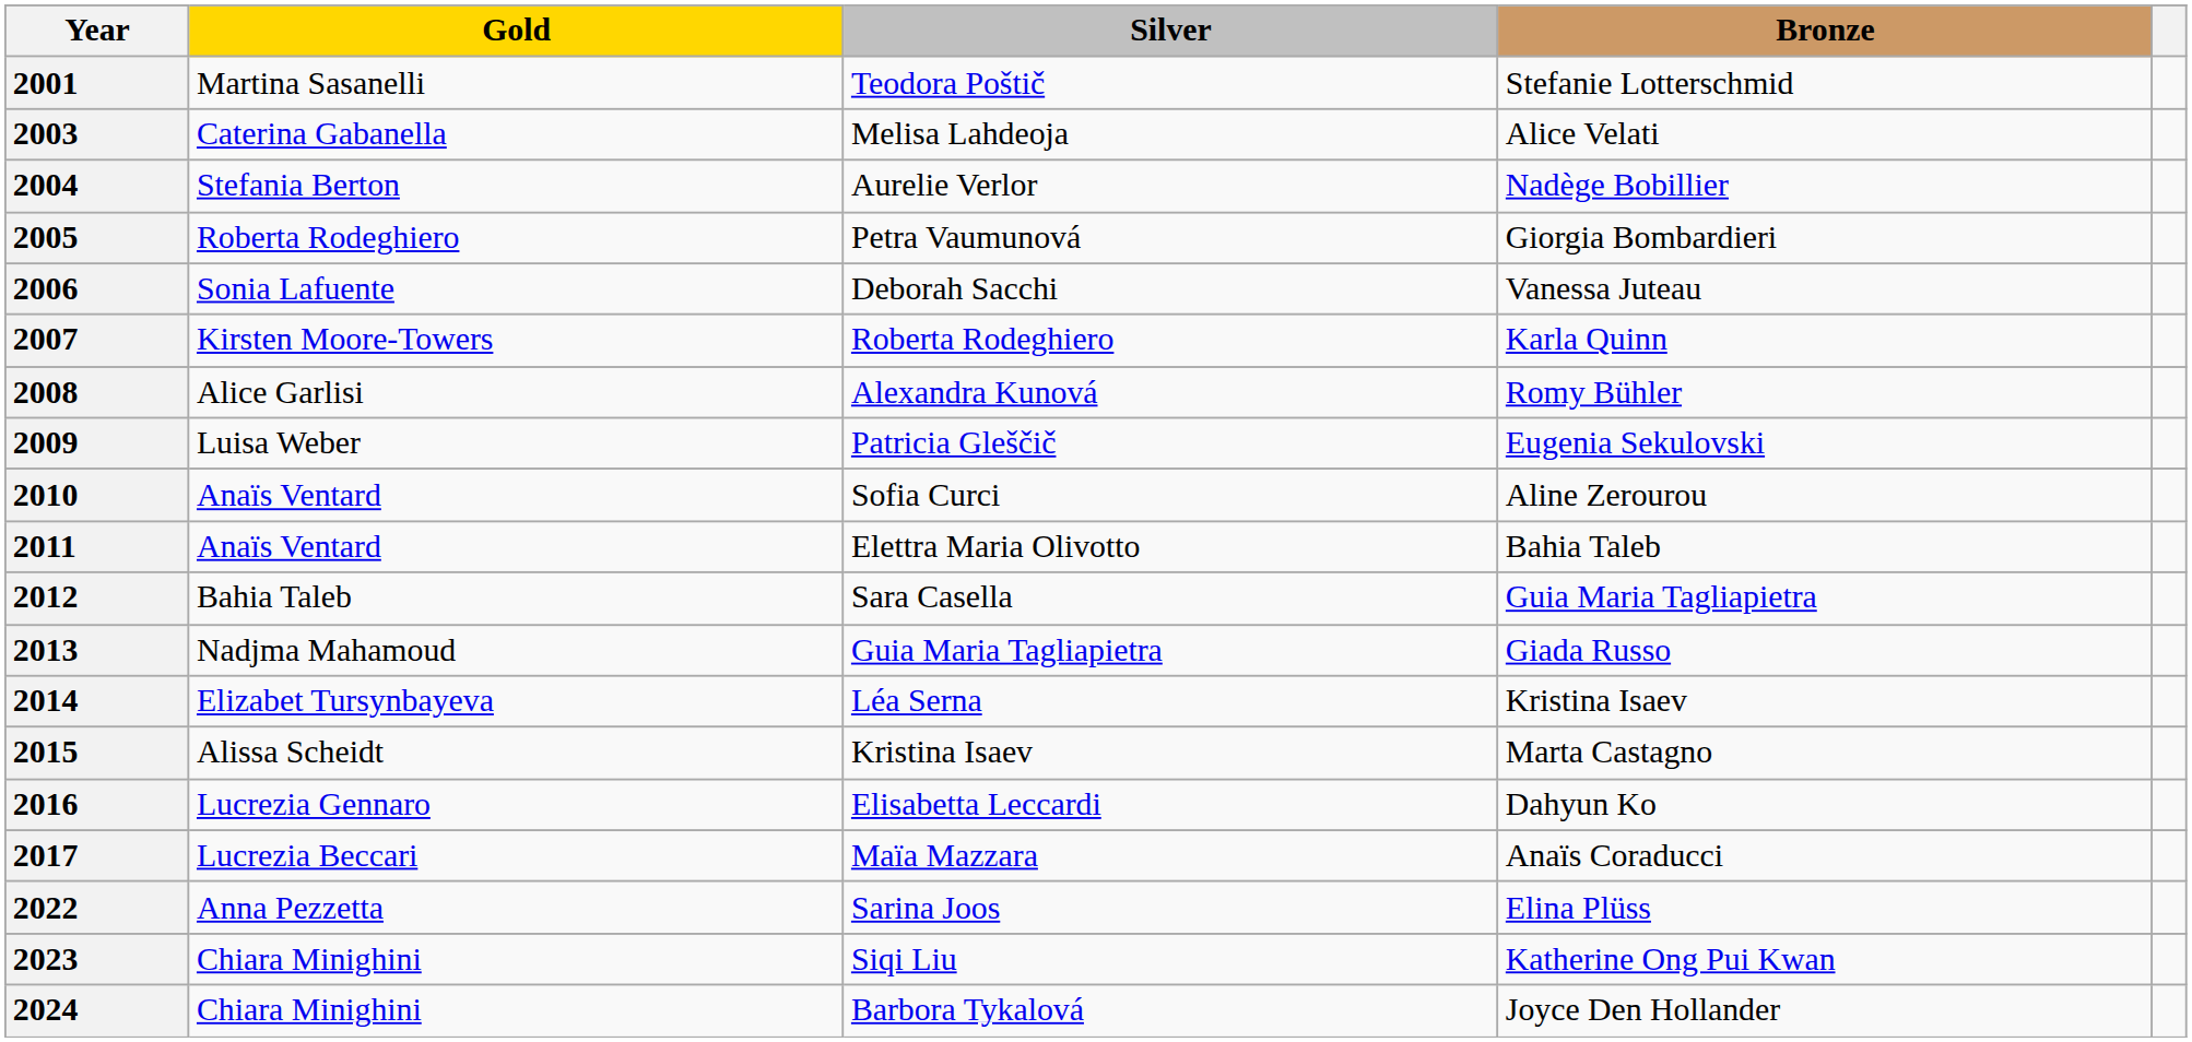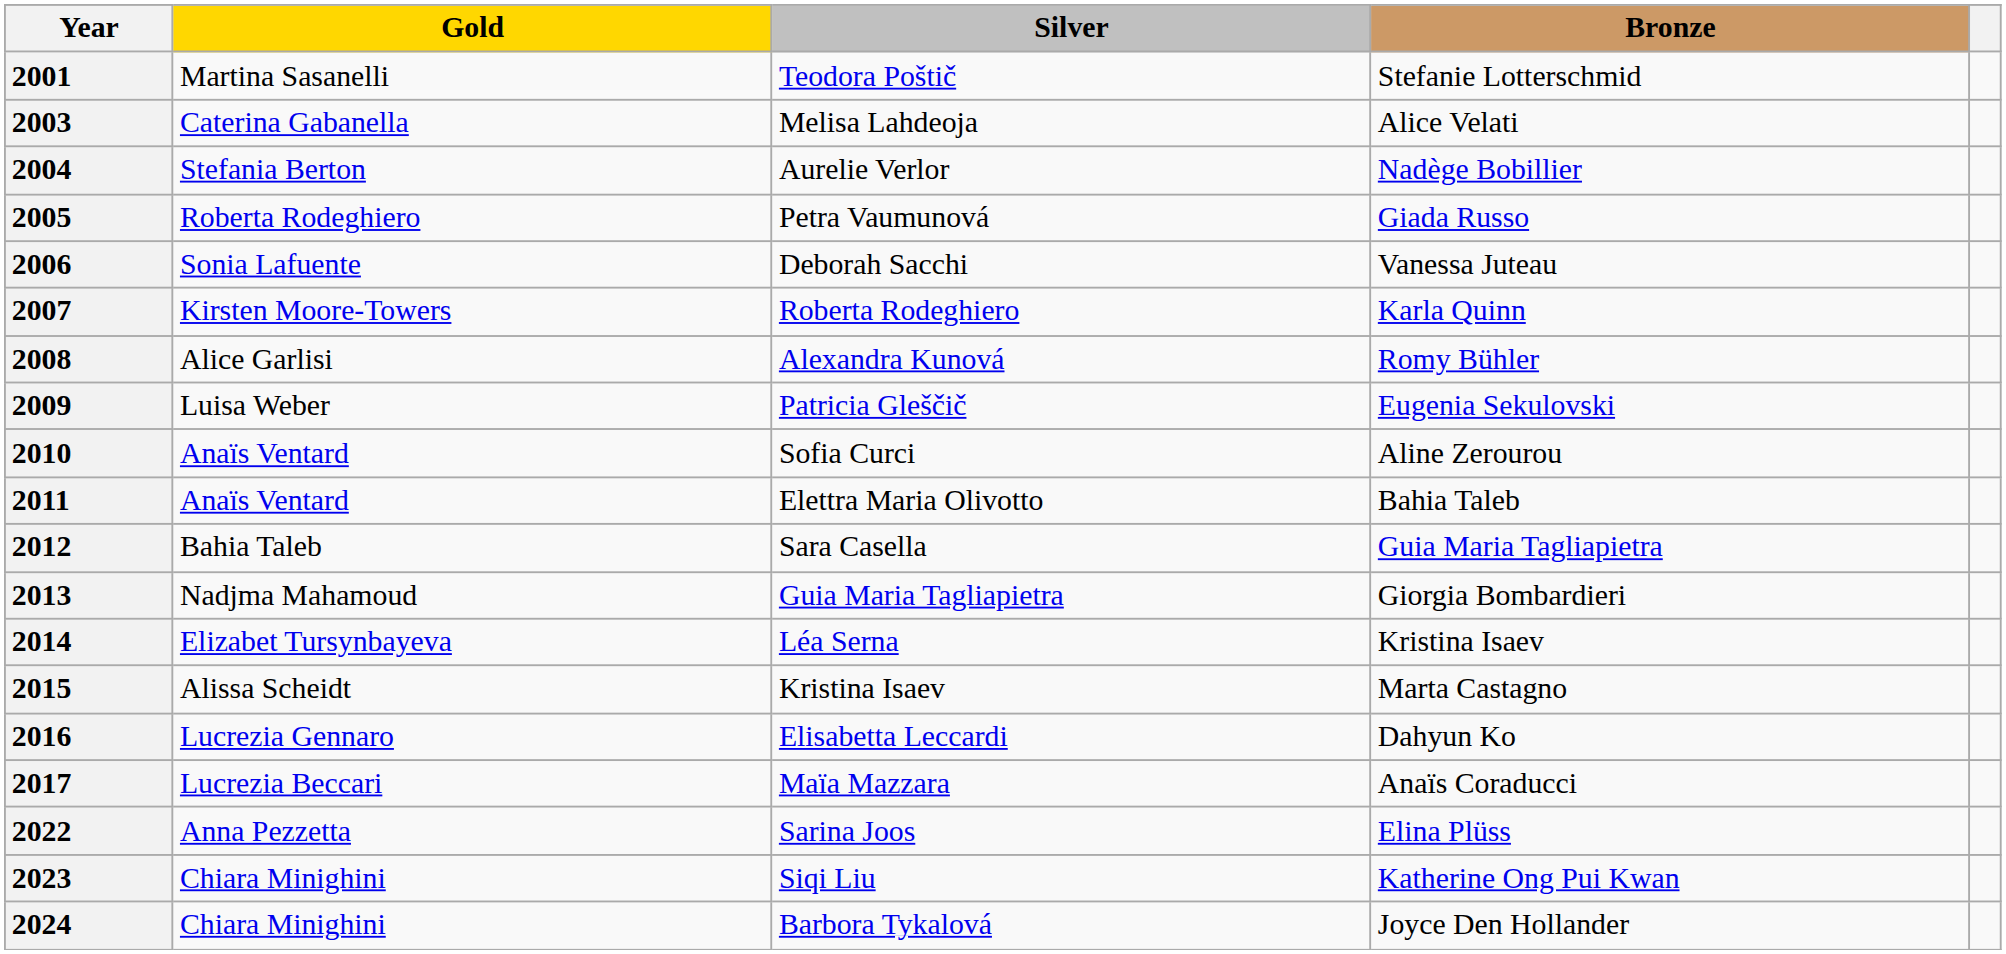 <table class="wikitable unsortable" style="text-align:left; width:85%">
 <tr>
 <th scope="col" style="text-align:center">Year</th>
 <td scope="col" style="text-align:center; width:30%; background:gold"><strong>Gold</strong></td>
 <td scope="col" style="text-align:center; width:30%; background:silver"><strong>Silver</strong></td>
 <td scope="col" style="text-align:center; width:30%; background:#c96"><strong>Bronze</strong></td>
 <th scope="col" style="text-align:center"></th>
 </tr>
 <tr>
 <th scope="row" style="text-align:left">2001</th>
 <td> Martina Sasanelli</td>
 <td> <a href='#'>Teodora Poštič</a></td>
 <td> Stefanie Lotterschmid</td>
 <td></td>
 </tr>
 <tr>
 <th scope="row" style="text-align:left">2003</th>
 <td> <a href='#'>Caterina Gabanella</a></td>
 <td> Melisa Lahdeoja</td>
 <td> Alice Velati</td>
 <td></td>
 </tr>
 <tr>
 <th scope="row" style="text-align:left">2004</th>
 <td> <a href='#'>Stefania Berton</a></td>
 <td> Aurelie Verlor</td>
 <td> <a href='#'>Nadège Bobillier</a></td>
 <td></td>
 </tr>
 <tr>
 <th scope="row" style="text-align:left">2005</th>
 <td> <a href='#'>Roberta Rodeghiero</a></td>
 <td> Petra Vaumunová</td>
-<td> Giorgia Bombardieri</td>
+<td> <a href='#'>Giada Russo</a></td>
 <td></td>
 </tr>
 <tr>
 <th scope="row" style="text-align:left">2006</th>
 <td> <a href='#'>Sonia Lafuente</a></td>
 <td> Deborah Sacchi</td>
 <td> Vanessa Juteau</td>
 <td></td>
 </tr>
 <tr>
 <th scope="row" style="text-align:left">2007</th>
 <td> <a href='#'>Kirsten Moore-Towers</a></td>
 <td> <a href='#'>Roberta Rodeghiero</a></td>
 <td> <a href='#'>Karla Quinn</a></td>
 <td></td>
 </tr>
 <tr>
 <th scope="row" style="text-align:left">2008</th>
 <td> Alice Garlisi</td>
 <td> <a href='#'>Alexandra Kunová</a></td>
 <td> <a href='#'>Romy Bühler</a></td>
 <td></td>
 </tr>
 <tr>
 <th scope="row" style="text-align:left">2009</th>
 <td> Luisa Weber</td>
 <td> <a href='#'>Patricia Gleščič</a></td>
 <td> <a href='#'>Eugenia Sekulovski</a></td>
 <td></td>
 </tr>
 <tr>
 <th scope="row" style="text-align:left">2010</th>
 <td> <a href='#'>Anaïs Ventard</a></td>
 <td> Sofia Curci</td>
 <td> Aline Zerourou</td>
 <td></td>
 </tr>
 <tr>
 <th scope="row" style="text-align:left">2011</th>
 <td> <a href='#'>Anaïs Ventard</a></td>
 <td> Elettra Maria Olivotto</td>
 <td> Bahia Taleb</td>
 <td></td>
 </tr>
 <tr>
 <th scope="row" style="text-align:left">2012</th>
 <td> Bahia Taleb</td>
 <td> Sara Casella</td>
 <td> <a href='#'>Guia Maria Tagliapietra</a></td>
 <td></td>
 </tr>
 <tr>
 <th scope="row" style="text-align:left">2013</th>
 <td> Nadjma Mahamoud</td>
 <td> <a href='#'>Guia Maria Tagliapietra</a></td>
-<td> <a href='#'>Giada Russo</a></td>
+<td> Giorgia Bombardieri</td>
 <td></td>
 </tr>
 <tr>
 <th scope="row" style="text-align:left">2014</th>
 <td> <a href='#'>Elizabet Tursynbayeva</a></td>
 <td> <a href='#'>Léa Serna</a></td>
 <td> Kristina Isaev</td>
 <td></td>
 </tr>
 <tr>
 <th scope="row" style="text-align:left">2015</th>
 <td> Alissa Scheidt</td>
 <td> Kristina Isaev</td>
 <td> Marta Castagno</td>
 <td></td>
 </tr>
 <tr>
 <th scope="row" style="text-align:left">2016</th>
 <td> <a href='#'>Lucrezia Gennaro</a></td>
 <td> <a href='#'>Elisabetta Leccardi</a></td>
 <td> Dahyun Ko</td>
 <td></td>
 </tr>
 <tr>
 <th scope="row" style="text-align:left">2017</th>
 <td> <a href='#'>Lucrezia Beccari</a></td>
 <td> <a href='#'>Maïa Mazzara</a></td>
 <td> Anaïs Coraducci</td>
 <td></td>
 </tr>
 <tr>
 <th scope="row" style="text-align:left">2022</th>
 <td> <a href='#'>Anna Pezzetta</a></td>
 <td> <a href='#'>Sarina Joos</a></td>
 <td> <a href='#'>Elina Plüss</a></td>
 <td></td>
 </tr>
 <tr>
 <th scope="row" style="text-align:left">2023</th>
 <td> <a href='#'>Chiara Minighini</a></td>
 <td> <a href='#'>Siqi Liu</a></td>
 <td> <a href='#'>Katherine Ong Pui Kwan</a></td>
 <td></td>
 </tr>
 <tr>
 <th scope="row" style="text-align:left">2024</th>
 <td> <a href='#'>Chiara Minighini</a></td>
 <td> <a href='#'>Barbora Tykalová</a></td>
 <td> Joyce Den Hollander</td>
 <td></td>
 </tr>
 </table>
